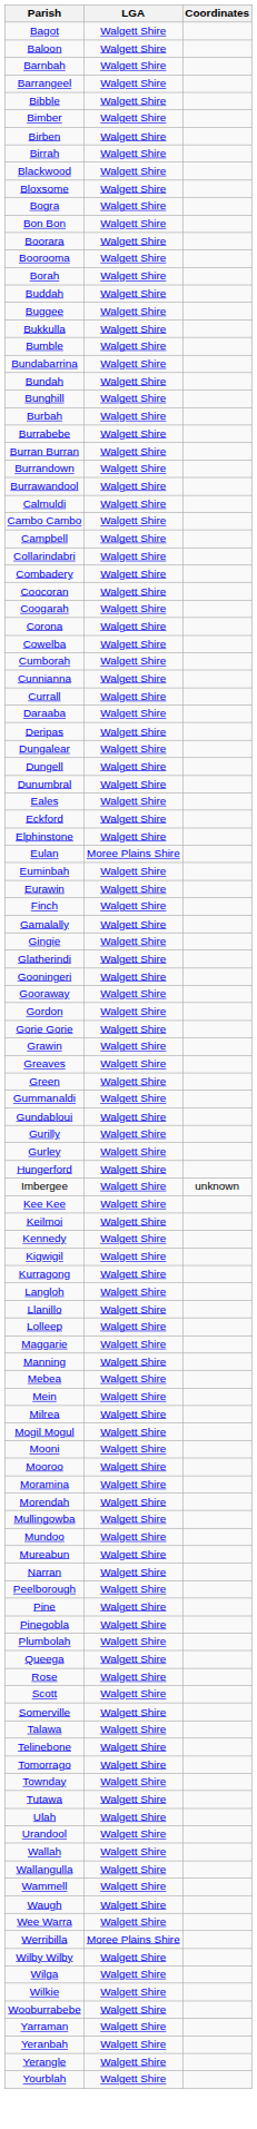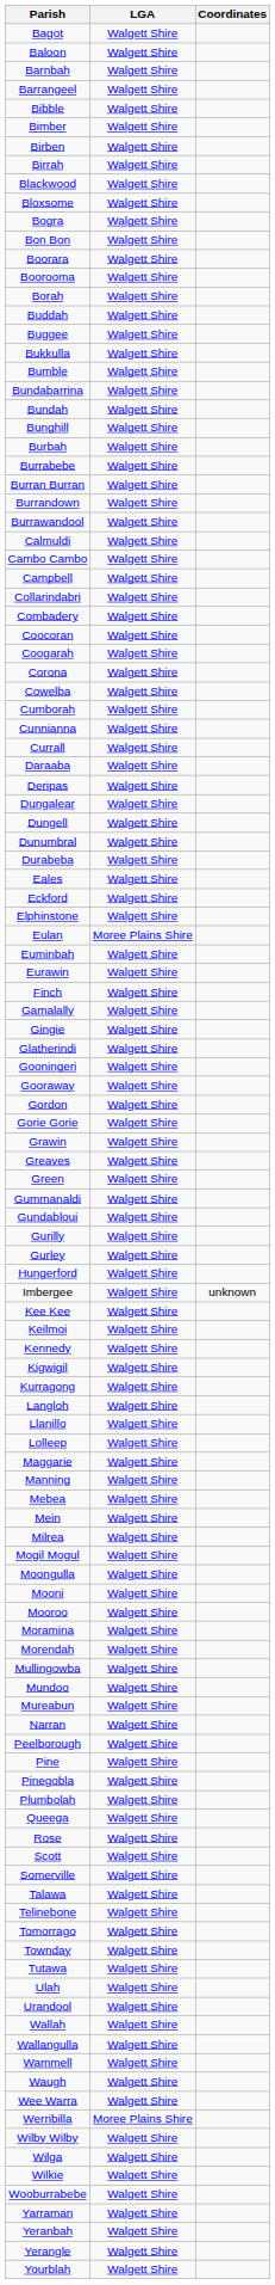 <table class="wikitable" style="text-align:center">
 <tr>
 <th>Parish</th>
 <th>LGA</th>
 <th>Coordinates</th>
 </tr>
 <tr>
 <td><a href='#'>Bagot</a></td>
 <td><a href='#'>Walgett Shire</a></td>
 <td></td>
 </tr>
 <tr>
 <td><a href='#'>Baloon</a></td>
 <td><a href='#'>Walgett Shire</a></td>
 <td></td>
 </tr>
 <tr>
 <td><a href='#'>Barnbah</a></td>
 <td><a href='#'>Walgett Shire</a></td>
 <td></td>
 </tr>
 <tr>
 <td><a href='#'>Barrangeel</a></td>
 <td><a href='#'>Walgett Shire</a></td>
 <td></td>
 </tr>
 <tr>
 <td><a href='#'>Bibble</a></td>
 <td><a href='#'>Walgett Shire</a></td>
 <td></td>
 </tr>
 <tr>
 <td><a href='#'>Bimber</a></td>
 <td><a href='#'>Walgett Shire</a></td>
 <td></td>
 </tr>
 <tr>
 <td><a href='#'>Birben</a></td>
 <td><a href='#'>Walgett Shire</a></td>
 <td></td>
 </tr>
 <tr>
 <td><a href='#'>Birrah</a></td>
 <td><a href='#'>Walgett Shire</a></td>
 <td></td>
 </tr>
 <tr>
 <td><a href='#'>Blackwood</a></td>
 <td><a href='#'>Walgett Shire</a></td>
 <td></td>
 </tr>
 <tr>
 <td><a href='#'>Bloxsome</a></td>
 <td><a href='#'>Walgett Shire</a></td>
 <td></td>
 </tr>
 <tr>
 <td><a href='#'>Bogra</a></td>
 <td><a href='#'>Walgett Shire</a></td>
 <td></td>
 </tr>
 <tr>
 <td><a href='#'>Bon Bon</a></td>
 <td><a href='#'>Walgett Shire</a></td>
 <td></td>
 </tr>
 <tr>
 <td><a href='#'>Boorara</a></td>
 <td><a href='#'>Walgett Shire</a></td>
 <td></td>
 </tr>
 <tr>
 <td><a href='#'>Boorooma</a></td>
 <td><a href='#'>Walgett Shire</a></td>
 <td></td>
 </tr>
 <tr>
 <td><a href='#'>Borah</a></td>
 <td><a href='#'>Walgett Shire</a></td>
 <td></td>
 </tr>
 <tr>
 <td><a href='#'>Buddah</a></td>
 <td><a href='#'>Walgett Shire</a></td>
 <td></td>
 </tr>
 <tr>
 <td><a href='#'>Buggee</a></td>
 <td><a href='#'>Walgett Shire</a></td>
 <td></td>
 </tr>
 <tr>
 <td><a href='#'>Bukkulla</a></td>
 <td><a href='#'>Walgett Shire</a></td>
 <td></td>
 </tr>
 <tr>
 <td><a href='#'>Bumble</a></td>
 <td><a href='#'>Walgett Shire</a></td>
 <td></td>
 </tr>
 <tr>
 <td><a href='#'>Bundabarrina</a></td>
 <td><a href='#'>Walgett Shire</a></td>
 <td></td>
 </tr>
 <tr>
 <td><a href='#'>Bundah</a></td>
 <td><a href='#'>Walgett Shire</a></td>
 <td></td>
 </tr>
 <tr>
 <td><a href='#'>Bunghill</a></td>
 <td><a href='#'>Walgett Shire</a></td>
 <td></td>
 </tr>
 <tr>
 <td><a href='#'>Burbah</a></td>
 <td><a href='#'>Walgett Shire</a></td>
 <td></td>
 </tr>
 <tr>
 <td><a href='#'>Burrabebe</a></td>
 <td><a href='#'>Walgett Shire</a></td>
 <td></td>
 </tr>
 <tr>
 <td><a href='#'>Burran Burran</a></td>
 <td><a href='#'>Walgett Shire</a></td>
 <td></td>
 </tr>
 <tr>
 <td><a href='#'>Burrandown</a></td>
 <td><a href='#'>Walgett Shire</a></td>
 <td></td>
 </tr>
 <tr>
 <td><a href='#'>Burrawandool</a></td>
 <td><a href='#'>Walgett Shire</a></td>
 <td></td>
 </tr>
 <tr>
 <td><a href='#'>Calmuldi</a></td>
 <td><a href='#'>Walgett Shire</a></td>
 <td></td>
 </tr>
 <tr>
 <td><a href='#'>Cambo Cambo</a></td>
 <td><a href='#'>Walgett Shire</a></td>
 <td></td>
 </tr>
 <tr>
 <td><a href='#'>Campbell</a></td>
 <td><a href='#'>Walgett Shire</a></td>
 <td></td>
 </tr>
 <tr>
 <td><a href='#'>Collarindabri</a></td>
 <td><a href='#'>Walgett Shire</a></td>
 <td></td>
 </tr>
 <tr>
 <td><a href='#'>Combadery</a></td>
 <td><a href='#'>Walgett Shire</a></td>
 <td></td>
 </tr>
 <tr>
 <td><a href='#'>Coocoran</a></td>
 <td><a href='#'>Walgett Shire</a></td>
 <td></td>
 </tr>
 <tr>
 <td><a href='#'>Coogarah</a></td>
 <td><a href='#'>Walgett Shire</a></td>
 <td></td>
 </tr>
 <tr>
 <td><a href='#'>Corona</a></td>
 <td><a href='#'>Walgett Shire</a></td>
 <td></td>
 </tr>
 <tr>
 <td><a href='#'>Cowelba</a></td>
 <td><a href='#'>Walgett Shire</a></td>
 <td></td>
 </tr>
 <tr>
 <td><a href='#'>Cumborah</a></td>
 <td><a href='#'>Walgett Shire</a></td>
 <td></td>
 </tr>
 <tr>
 <td><a href='#'>Cunnianna</a></td>
 <td><a href='#'>Walgett Shire</a></td>
 <td></td>
 </tr>
 <tr>
 <td><a href='#'>Currall</a></td>
 <td><a href='#'>Walgett Shire</a></td>
 <td></td>
 </tr>
 <tr>
 <td><a href='#'>Daraaba</a></td>
 <td><a href='#'>Walgett Shire</a></td>
 <td></td>
 </tr>
 <tr>
 <td><a href='#'>Deripas</a></td>
 <td><a href='#'>Walgett Shire</a></td>
 <td></td>
 </tr>
 <tr>
 <td><a href='#'>Dungalear</a></td>
 <td><a href='#'>Walgett Shire</a></td>
 <td></td>
 </tr>
 <tr>
 <td><a href='#'>Dungell</a></td>
 <td><a href='#'>Walgett Shire</a></td>
 <td></td>
 </tr>
 <tr>
 <td><a href='#'>Dunumbral</a></td>
 <td><a href='#'>Walgett Shire</a></td>
 <td></td>
 </tr>
 <tr>
+<td><a href='#'>Durabeba</a></td>
+<td><a href='#'>Walgett Shire</a></td>
+<td></td>
+</tr>
+<tr>
 <td><a href='#'>Eales</a></td>
 <td><a href='#'>Walgett Shire</a></td>
 <td></td>
 </tr>
 <tr>
 <td><a href='#'>Eckford</a></td>
 <td><a href='#'>Walgett Shire</a></td>
 <td></td>
 </tr>
 <tr>
 <td><a href='#'>Elphinstone</a></td>
 <td><a href='#'>Walgett Shire</a></td>
 <td></td>
 </tr>
 <tr>
 <td><a href='#'>Eulan</a></td>
 <td><a href='#'>Moree Plains Shire</a></td>
 <td></td>
 </tr>
 <tr>
 <td><a href='#'>Euminbah</a></td>
 <td><a href='#'>Walgett Shire</a></td>
 <td></td>
 </tr>
 <tr>
 <td><a href='#'>Eurawin</a></td>
 <td><a href='#'>Walgett Shire</a></td>
 <td></td>
 </tr>
 <tr>
 <td><a href='#'>Finch</a></td>
 <td><a href='#'>Walgett Shire</a></td>
 <td></td>
 </tr>
 <tr>
 <td><a href='#'>Gamalally</a></td>
 <td><a href='#'>Walgett Shire</a></td>
 <td></td>
 </tr>
 <tr>
 <td><a href='#'>Gingie</a></td>
 <td><a href='#'>Walgett Shire</a></td>
 <td></td>
 </tr>
 <tr>
 <td><a href='#'>Glatherindi</a></td>
 <td><a href='#'>Walgett Shire</a></td>
 <td></td>
 </tr>
 <tr>
 <td><a href='#'>Gooningeri</a></td>
 <td><a href='#'>Walgett Shire</a></td>
 <td></td>
 </tr>
 <tr>
 <td><a href='#'>Gooraway</a></td>
 <td><a href='#'>Walgett Shire</a></td>
 <td></td>
 </tr>
 <tr>
 <td><a href='#'>Gordon</a></td>
 <td><a href='#'>Walgett Shire</a></td>
 <td></td>
 </tr>
 <tr>
 <td><a href='#'>Gorie Gorie</a></td>
 <td><a href='#'>Walgett Shire</a></td>
 <td></td>
 </tr>
 <tr>
 <td><a href='#'>Grawin</a></td>
 <td><a href='#'>Walgett Shire</a></td>
 <td></td>
 </tr>
 <tr>
 <td><a href='#'>Greaves</a></td>
 <td><a href='#'>Walgett Shire</a></td>
 <td></td>
 </tr>
 <tr>
 <td><a href='#'>Green</a></td>
 <td><a href='#'>Walgett Shire</a></td>
 <td></td>
 </tr>
 <tr>
 <td><a href='#'>Gummanaldi</a></td>
 <td><a href='#'>Walgett Shire</a></td>
 <td></td>
 </tr>
 <tr>
 <td><a href='#'>Gundabloui</a></td>
 <td><a href='#'>Walgett Shire</a></td>
 <td></td>
 </tr>
 <tr>
 <td><a href='#'>Gurilly</a></td>
 <td><a href='#'>Walgett Shire</a></td>
 <td></td>
 </tr>
 <tr>
 <td><a href='#'>Gurley</a></td>
 <td><a href='#'>Walgett Shire</a></td>
 <td></td>
 </tr>
 <tr>
 <td><a href='#'>Hungerford</a></td>
 <td><a href='#'>Walgett Shire</a></td>
 <td></td>
 </tr>
 <tr>
 <td>Imbergee</td>
 <td><a href='#'>Walgett Shire</a></td>
 <td>unknown</td>
 </tr>
 <tr>
 <td><a href='#'>Kee Kee</a></td>
 <td><a href='#'>Walgett Shire</a></td>
 <td></td>
 </tr>
 <tr>
 <td><a href='#'>Keilmoi</a></td>
 <td><a href='#'>Walgett Shire</a></td>
 <td></td>
 </tr>
 <tr>
 <td><a href='#'>Kennedy</a></td>
 <td><a href='#'>Walgett Shire</a></td>
 <td></td>
 </tr>
 <tr>
 <td><a href='#'>Kigwigil</a></td>
 <td><a href='#'>Walgett Shire</a></td>
 <td></td>
 </tr>
 <tr>
 <td><a href='#'>Kurragong</a></td>
 <td><a href='#'>Walgett Shire</a></td>
 <td></td>
 </tr>
 <tr>
 <td><a href='#'>Langloh</a></td>
 <td><a href='#'>Walgett Shire</a></td>
 <td></td>
 </tr>
 <tr>
 <td><a href='#'>Llanillo</a></td>
 <td><a href='#'>Walgett Shire</a></td>
 <td></td>
 </tr>
 <tr>
 <td><a href='#'>Lolleep</a></td>
 <td><a href='#'>Walgett Shire</a></td>
 <td></td>
 </tr>
 <tr>
 <td><a href='#'>Maggarie</a></td>
 <td><a href='#'>Walgett Shire</a></td>
 <td></td>
 </tr>
 <tr>
 <td><a href='#'>Manning</a></td>
 <td><a href='#'>Walgett Shire</a></td>
 <td></td>
 </tr>
 <tr>
 <td><a href='#'>Mebea</a></td>
 <td><a href='#'>Walgett Shire</a></td>
 <td></td>
 </tr>
 <tr>
 <td><a href='#'>Mein</a></td>
 <td><a href='#'>Walgett Shire</a></td>
 <td></td>
 </tr>
 <tr>
 <td><a href='#'>Milrea</a></td>
 <td><a href='#'>Walgett Shire</a></td>
 <td></td>
 </tr>
 <tr>
 <td><a href='#'>Mogil Mogul</a></td>
+<td><a href='#'>Walgett Shire</a></td>
+<td></td>
+</tr>
+<tr>
+<td><a href='#'>Moongulla</a></td>
 <td><a href='#'>Walgett Shire</a></td>
 <td></td>
 </tr>
 <tr>
 <td><a href='#'>Mooni</a></td>
 <td><a href='#'>Walgett Shire</a></td>
 <td></td>
 </tr>
 <tr>
 <td><a href='#'>Mooroo</a></td>
 <td><a href='#'>Walgett Shire</a></td>
 <td></td>
 </tr>
 <tr>
 <td><a href='#'>Moramina</a></td>
 <td><a href='#'>Walgett Shire</a></td>
 <td></td>
 </tr>
 <tr>
 <td><a href='#'>Morendah</a></td>
 <td><a href='#'>Walgett Shire</a></td>
 <td></td>
 </tr>
 <tr>
 <td><a href='#'>Mullingowba</a></td>
 <td><a href='#'>Walgett Shire</a></td>
 <td></td>
 </tr>
 <tr>
 <td><a href='#'>Mundoo</a></td>
 <td><a href='#'>Walgett Shire</a></td>
 <td></td>
 </tr>
 <tr>
 <td><a href='#'>Mureabun</a></td>
 <td><a href='#'>Walgett Shire</a></td>
 <td></td>
 </tr>
 <tr>
 <td><a href='#'>Narran</a></td>
 <td><a href='#'>Walgett Shire</a></td>
 <td></td>
 </tr>
 <tr>
 <td><a href='#'>Peelborough</a></td>
 <td><a href='#'>Walgett Shire</a></td>
 <td></td>
 </tr>
 <tr>
 <td><a href='#'>Pine</a></td>
 <td><a href='#'>Walgett Shire</a></td>
 <td></td>
 </tr>
 <tr>
 <td><a href='#'>Pinegobla</a></td>
 <td><a href='#'>Walgett Shire</a></td>
 <td></td>
 </tr>
 <tr>
 <td><a href='#'>Plumbolah</a></td>
 <td><a href='#'>Walgett Shire</a></td>
 <td></td>
 </tr>
 <tr>
 <td><a href='#'>Queega</a></td>
 <td><a href='#'>Walgett Shire</a></td>
 <td></td>
 </tr>
 <tr>
 <td><a href='#'>Rose</a></td>
 <td><a href='#'>Walgett Shire</a></td>
 <td></td>
 </tr>
 <tr>
 <td><a href='#'>Scott</a></td>
 <td><a href='#'>Walgett Shire</a></td>
 <td></td>
 </tr>
 <tr>
 <td><a href='#'>Somerville</a></td>
 <td><a href='#'>Walgett Shire</a></td>
 <td></td>
 </tr>
 <tr>
 <td><a href='#'>Talawa</a></td>
 <td><a href='#'>Walgett Shire</a></td>
 <td></td>
 </tr>
 <tr>
 <td><a href='#'>Telinebone</a></td>
 <td><a href='#'>Walgett Shire</a></td>
 <td></td>
 </tr>
 <tr>
 <td><a href='#'>Tomorrago</a></td>
 <td><a href='#'>Walgett Shire</a></td>
 <td></td>
 </tr>
 <tr>
 <td><a href='#'>Townday</a></td>
 <td><a href='#'>Walgett Shire</a></td>
 <td></td>
 </tr>
 <tr>
 <td><a href='#'>Tutawa</a></td>
 <td><a href='#'>Walgett Shire</a></td>
 <td></td>
 </tr>
 <tr>
 <td><a href='#'>Ulah</a></td>
 <td><a href='#'>Walgett Shire</a></td>
 <td></td>
 </tr>
 <tr>
 <td><a href='#'>Urandool</a></td>
 <td><a href='#'>Walgett Shire</a></td>
 <td></td>
 </tr>
 <tr>
 <td><a href='#'>Wallah</a></td>
 <td><a href='#'>Walgett Shire</a></td>
 <td></td>
 </tr>
 <tr>
 <td><a href='#'>Wallangulla</a></td>
 <td><a href='#'>Walgett Shire</a></td>
 <td></td>
 </tr>
 <tr>
 <td><a href='#'>Wammell</a></td>
 <td><a href='#'>Walgett Shire</a></td>
 <td></td>
 </tr>
 <tr>
 <td><a href='#'>Waugh</a></td>
 <td><a href='#'>Walgett Shire</a></td>
 <td></td>
 </tr>
 <tr>
 <td><a href='#'>Wee Warra</a></td>
 <td><a href='#'>Walgett Shire</a></td>
 <td></td>
 </tr>
 <tr>
 <td><a href='#'>Werribilla</a></td>
 <td><a href='#'>Moree Plains Shire</a></td>
 <td></td>
 </tr>
 <tr>
 <td><a href='#'>Wilby Wilby</a></td>
 <td><a href='#'>Walgett Shire</a></td>
 <td></td>
 </tr>
 <tr>
 <td><a href='#'>Wilga</a></td>
 <td><a href='#'>Walgett Shire</a></td>
 <td></td>
 </tr>
 <tr>
 <td><a href='#'>Wilkie</a></td>
 <td><a href='#'>Walgett Shire</a></td>
 <td></td>
 </tr>
 <tr>
 <td><a href='#'>Wooburrabebe</a></td>
 <td><a href='#'>Walgett Shire</a></td>
 <td></td>
 </tr>
 <tr>
 <td><a href='#'>Yarraman</a></td>
 <td><a href='#'>Walgett Shire</a></td>
 <td></td>
 </tr>
 <tr>
 <td><a href='#'>Yeranbah</a></td>
 <td><a href='#'>Walgett Shire</a></td>
 <td></td>
 </tr>
 <tr>
 <td><a href='#'>Yerangle</a></td>
 <td><a href='#'>Walgett Shire</a></td>
 <td></td>
 </tr>
 <tr>
 <td><a href='#'>Yourblah</a></td>
 <td><a href='#'>Walgett Shire</a></td>
 <td></td>
 </tr>
 </table>
